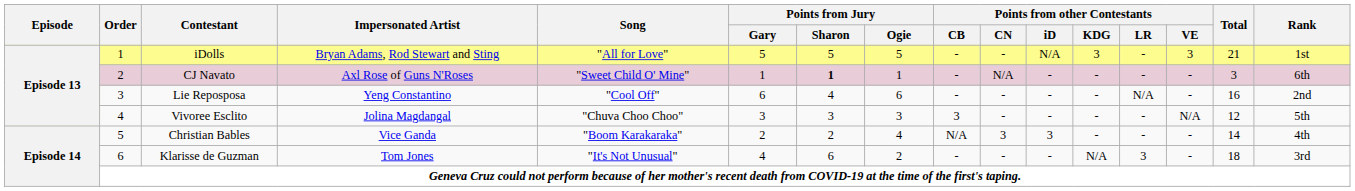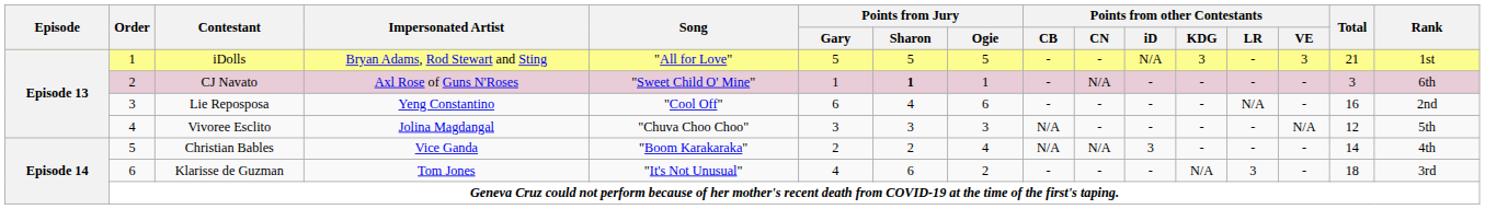 <table class="wikitable" style="text-align:center; line-height:17px; width:100%; font-size:90%;">
 <tr>
 <th rowspan="2" style="width:07%;">Episode</th>
 <th rowspan="2" style="width:03%;">Order</th>
 <th rowspan="2" style="width:10%;">Contestant</th>
 <th rowspan="2" style="width:19%;">Impersonated Artist</th>
 <th rowspan="2" style="width:14%;">Song</th>
 <th colspan="3" style="width:15%;">Points from Jury</th>
 <th colspan="6" style="width:24%;">Points from other Contestants</th>
 <th rowspan="2" style="width:03%;">Total</th>
 <th rowspan="2" style="width:07%;">Rank</th>
 </tr>
 <tr>
 <th style="width:05%;">Gary</th>
 <th style="width:05%;">Sharon</th>
 <th style="width:05%;">Ogie</th>
 <th style="width:03.42%;">CB</th>
 <th style="width:03.42%;">CN</th>
 <th style="width:03.42%;">iD</th>
 <th style="width:03.42%;">KDG</th>
 <th style="width:03.42%;">LR</th>
 <th style="width:03.42%;">VE</th>
 </tr>
 <tr bgcolor="fdfc8f">
 <th rowspan="4"><strong>Episode 13</strong><br><small></small></th>
 <td>1</td>
 <td>iDolls</td>
 <td><a href='#'>Bryan Adams</a>, <a href='#'>Rod Stewart</a> and <a href='#'>Sting</a></td>
 <td>"<a href='#'>All for Love</a>"</td>
 <td>5</td>
 <td>5</td>
 <td>5</td>
 <td>-</td>
 <td>-</td>
 <td>N/A</td>
 <td>3</td>
 <td>-</td>
 <td>3</td>
 <td>21</td>
 <td>1st</td>
 </tr>
 <tr bgcolor="e8ccd7"|>
 <td>2</td>
 <td>CJ Navato</td>
 <td><a href='#'>Axl Rose</a> of <a href='#'>Guns N'Roses</a></td>
 <td>"<a href='#'>Sweet Child O' Mine</a>"</td>
 <td>1</td>
 <td><strong>1</strong></td>
 <td>1</td>
 <td>-</td>
 <td>N/A</td>
 <td>-</td>
 <td>-</td>
 <td>-</td>
 <td>-</td>
 <td>3</td>
 <td>6th</td>
 </tr>
 <tr>
 <td>3</td>
 <td>Lie Reposposa</td>
 <td><a href='#'>Yeng Constantino</a></td>
 <td>"<a href='#'>Cool Off</a>"</td>
 <td>6</td>
 <td>4</td>
 <td>6</td>
 <td>-</td>
 <td>-</td>
 <td>-</td>
 <td>-</td>
 <td>N/A</td>
 <td>-</td>
 <td>16</td>
 <td>2nd</td>
 </tr>
 <tr>
 <td>4</td>
 <td>Vivoree Esclito</td>
 <td><a href='#'>Jolina Magdangal</a></td>
 <td>"Chuva Choo Choo"</td>
 <td>3</td>
 <td>3</td>
 <td>3</td>
-<td>3</td>
+<td>N/A</td>
 <td>-</td>
 <td>-</td>
 <td>-</td>
 <td>-</td>
 <td>N/A</td>
 <td>12</td>
 <td>5th</td>
 </tr>
 <tr>
 <th rowspan="3"><strong>Episode 14</strong><br><small></small></th>
 <td>5</td>
 <td>Christian Bables</td>
 <td><a href='#'>Vice Ganda</a></td>
 <td>"<a href='#'>Boom Karakaraka</a>"</td>
 <td>2</td>
 <td>2</td>
 <td>4</td>
 <td>N/A</td>
-<td>3</td>
+<td>N/A</td>
 <td>3</td>
 <td>-</td>
 <td>-</td>
 <td>-</td>
 <td>14</td>
 <td>4th</td>
 </tr>
 <tr>
 <td>6</td>
 <td>Klarisse de Guzman</td>
 <td><a href='#'>Tom Jones</a></td>
 <td>"<a href='#'>It's Not Unusual</a>"</td>
 <td>4</td>
 <td>6</td>
 <td>2</td>
 <td>-</td>
 <td>-</td>
 <td>-</td>
 <td>N/A</td>
 <td>3</td>
 <td>-</td>
 <td>18</td>
 <td>3rd</td>
 </tr>
 <tr>
 <td style="background:white" colspan="16"><strong><em>Geneva Cruz<strong> could not perform because of her mother's recent death from COVID-19 at the time of the first's taping<em>.</td>
 </tr>
 </table>
